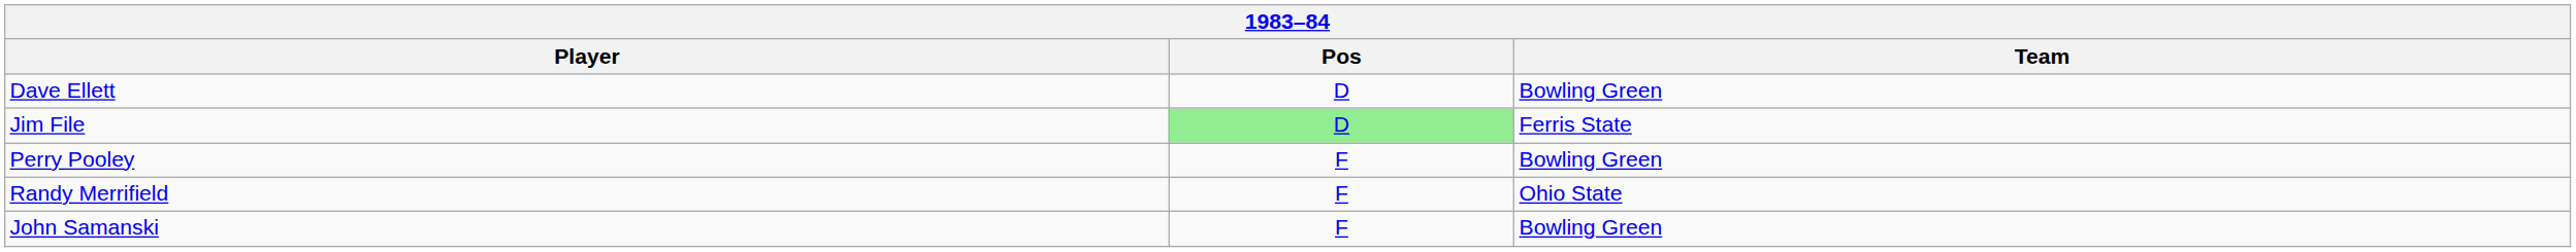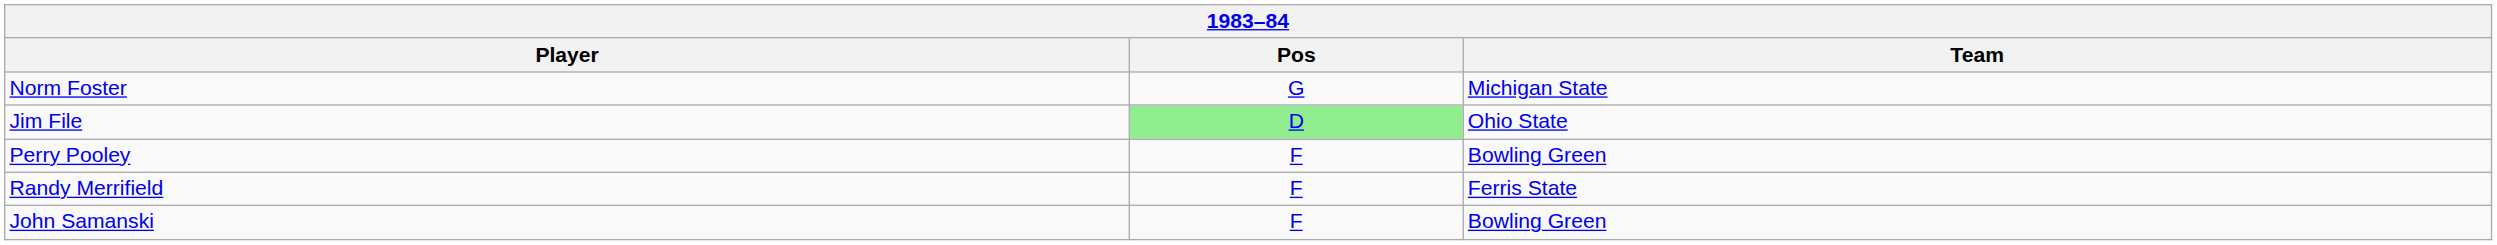 <table class="wikitable" width=95%>
 <tr>
 <th colspan=3><a href='#'>1983–84</a></th>
 </tr>
 <tr>
 <th>Player</th>
 <th>Pos</th>
 <th>Team</th>
 </tr>
 <tr>
-<td><a href='#'>Dave Ellett</a></td>
-<td style="text-align:center;"><a href='#'>D</a></td>
-<td><a href='#'>Bowling Green</a></td>
+<td><a href='#'>Norm Foster</a></td>
+<td style="text-align:center;"><a href='#'>G</a></td>
+<td><a href='#'>Michigan State</a></td>
 </tr>
 <tr>
 <td><a href='#'>Jim File</a></td>
 <td style="background: lightgreen; text-align:center;"><a href='#'>D</a></td>
-<td><a href='#'>Ferris State</a></td>
+<td><a href='#'>Ohio State</a></td>
 </tr>
 <tr>
 <td><a href='#'>Perry Pooley</a></td>
 <td style="text-align:center;"><a href='#'>F</a></td>
 <td><a href='#'>Bowling Green</a></td>
 </tr>
 <tr>
 <td><a href='#'>Randy Merrifield</a></td>
 <td style="text-align:center;"><a href='#'>F</a></td>
-<td><a href='#'>Ohio State</a></td>
+<td><a href='#'>Ferris State</a></td>
 </tr>
 <tr>
 <td><a href='#'>John Samanski</a></td>
 <td style="text-align:center;"><a href='#'>F</a></td>
 <td><a href='#'>Bowling Green</a></td>
 </tr>
 </table>
